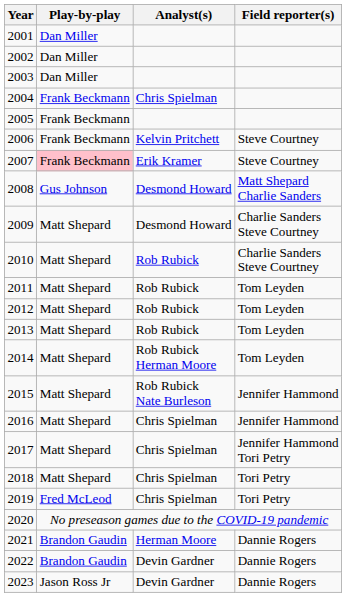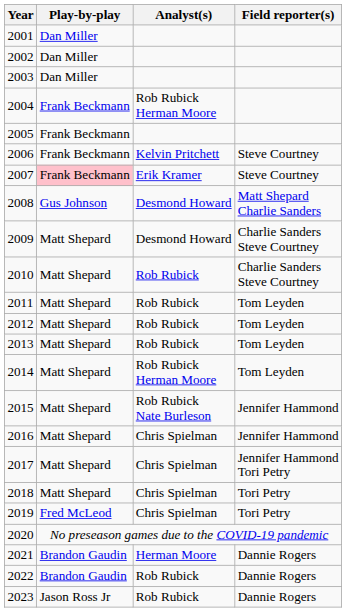 <table class="wikitable">
 <tr>
 <th>Year</th>
 <th>Play-by-play</th>
 <th>Analyst(s)</th>
 <th>Field reporter(s)</th>
 </tr>
 <tr>
 <td>2001</td>
 <td><a href='#'>Dan Miller</a></td>
 <td></td>
 <td></td>
 </tr>
 <tr>
 <td>2002</td>
 <td>Dan Miller</td>
 <td></td>
 <td></td>
 </tr>
 <tr>
 <td>2003</td>
 <td>Dan Miller</td>
 <td></td>
 <td></td>
 </tr>
 <tr>
 <td>2004</td>
 <td><a href='#'>Frank Beckmann</a></td>
-<td><a href='#'>Chris Spielman</a></td>
+<td>Rob Rubick<br><a href='#'>Herman Moore</a></td>
 <td></td>
 </tr>
 <tr>
 <td>2005</td>
 <td>Frank Beckmann</td>
 <td></td>
 <td></td>
 </tr>
 <tr>
 <td>2006</td>
 <td>Frank Beckmann</td>
 <td><a href='#'>Kelvin Pritchett</a></td>
 <td>Steve Courtney</td>
 </tr>
 <tr>
 <td>2007</td>
 <td style="background: pink;">Frank Beckmann</td>
 <td><a href='#'>Erik Kramer</a></td>
 <td>Steve Courtney</td>
 </tr>
 <tr>
 <td>2008</td>
 <td><a href='#'>Gus Johnson</a></td>
 <td><a href='#'>Desmond Howard</a></td>
 <td><a href='#'>Matt Shepard</a><br><a href='#'>Charlie Sanders</a></td>
 </tr>
 <tr>
 <td>2009</td>
 <td>Matt Shepard</td>
 <td>Desmond Howard</td>
 <td>Charlie Sanders<br> Steve Courtney</td>
 </tr>
 <tr>
 <td>2010</td>
 <td>Matt Shepard</td>
 <td><a href='#'>Rob Rubick</a></td>
 <td>Charlie Sanders<br> Steve Courtney</td>
 </tr>
 <tr>
 <td>2011</td>
 <td>Matt Shepard</td>
 <td>Rob Rubick</td>
 <td>Tom Leyden</td>
 </tr>
 <tr>
 <td>2012</td>
 <td>Matt Shepard</td>
 <td>Rob Rubick</td>
 <td>Tom Leyden</td>
 </tr>
 <tr>
 <td>2013</td>
 <td>Matt Shepard</td>
 <td>Rob Rubick</td>
 <td>Tom Leyden</td>
 </tr>
 <tr>
 <td>2014</td>
 <td>Matt Shepard</td>
 <td>Rob Rubick<br><a href='#'>Herman Moore</a></td>
 <td>Tom Leyden</td>
 </tr>
 <tr>
 <td>2015</td>
 <td>Matt Shepard</td>
 <td>Rob Rubick<br><a href='#'>Nate Burleson</a></td>
 <td>Jennifer Hammond</td>
 </tr>
 <tr>
 <td>2016</td>
 <td>Matt Shepard</td>
 <td>Chris Spielman</td>
 <td>Jennifer Hammond</td>
 </tr>
 <tr>
 <td>2017</td>
 <td>Matt Shepard</td>
 <td>Chris Spielman</td>
 <td>Jennifer Hammond<br>Tori Petry</td>
 </tr>
 <tr>
 <td>2018</td>
 <td>Matt Shepard</td>
 <td>Chris Spielman</td>
 <td>Tori Petry</td>
 </tr>
 <tr>
 <td>2019</td>
 <td><a href='#'>Fred McLeod</a></td>
 <td>Chris Spielman</td>
 <td>Tori Petry</td>
 </tr>
 <tr>
 <td>2020</td>
 <td colspan="3" style="text-align:center;"><em>No preseason games due to the <a href='#'>COVID-19 pandemic</a></em></td>
 </tr>
 <tr>
 <td>2021</td>
 <td><a href='#'>Brandon Gaudin</a></td>
 <td><a href='#'>Herman Moore</a></td>
 <td>Dannie Rogers</td>
 </tr>
 <tr>
 <td>2022</td>
 <td><a href='#'>Brandon Gaudin</a></td>
-<td>Devin Gardner</td>
+<td>Rob Rubick</td>
 <td>Dannie Rogers</td>
 </tr>
 <tr>
 <td>2023</td>
 <td>Jason Ross Jr</td>
-<td>Devin Gardner</td>
+<td>Rob Rubick</td>
 <td>Dannie Rogers</td>
 </tr>
 </table>
